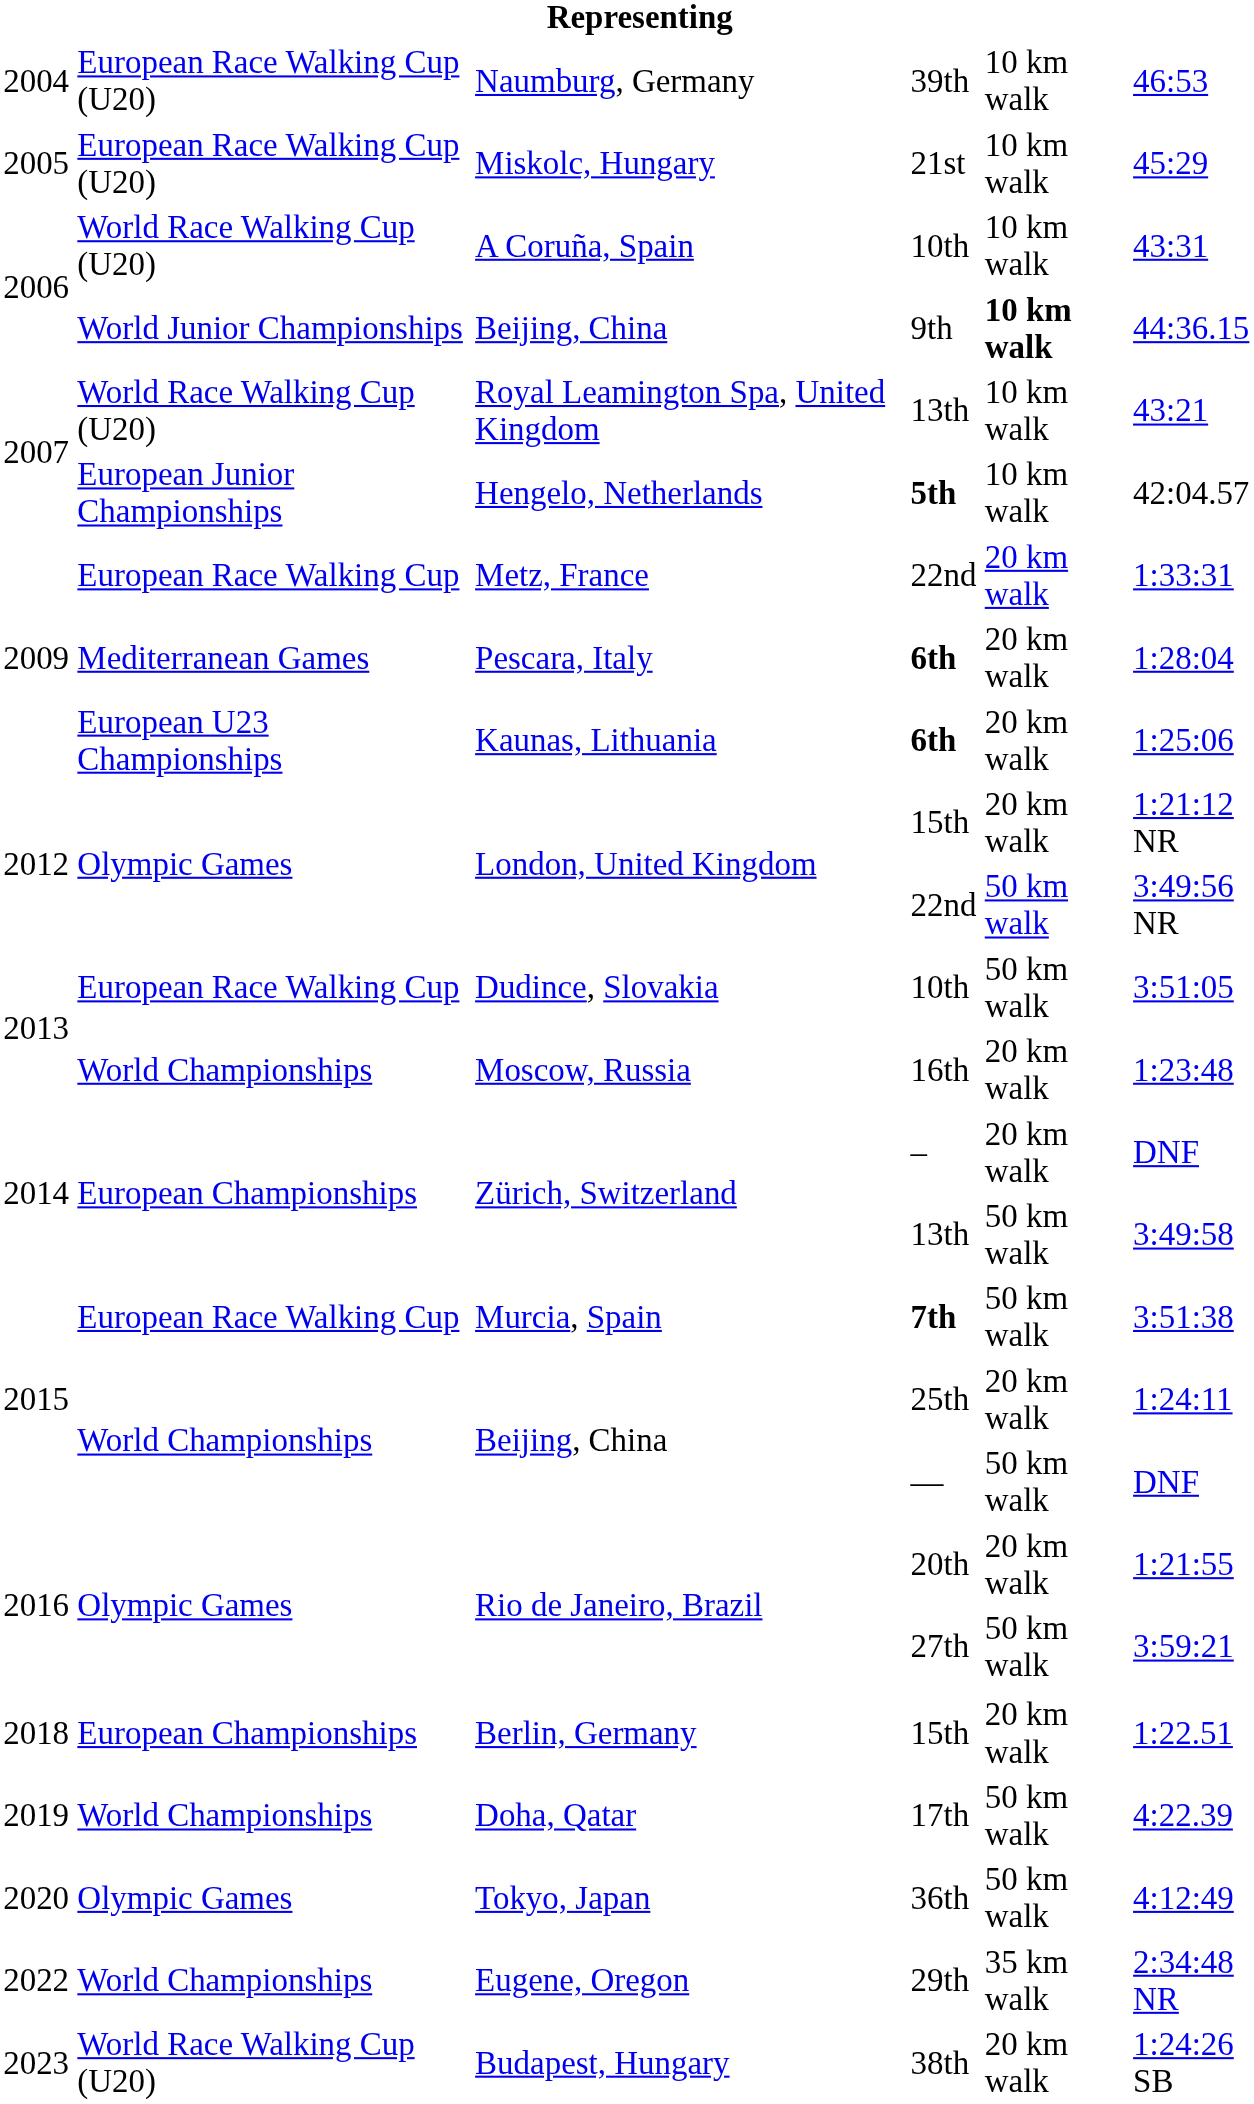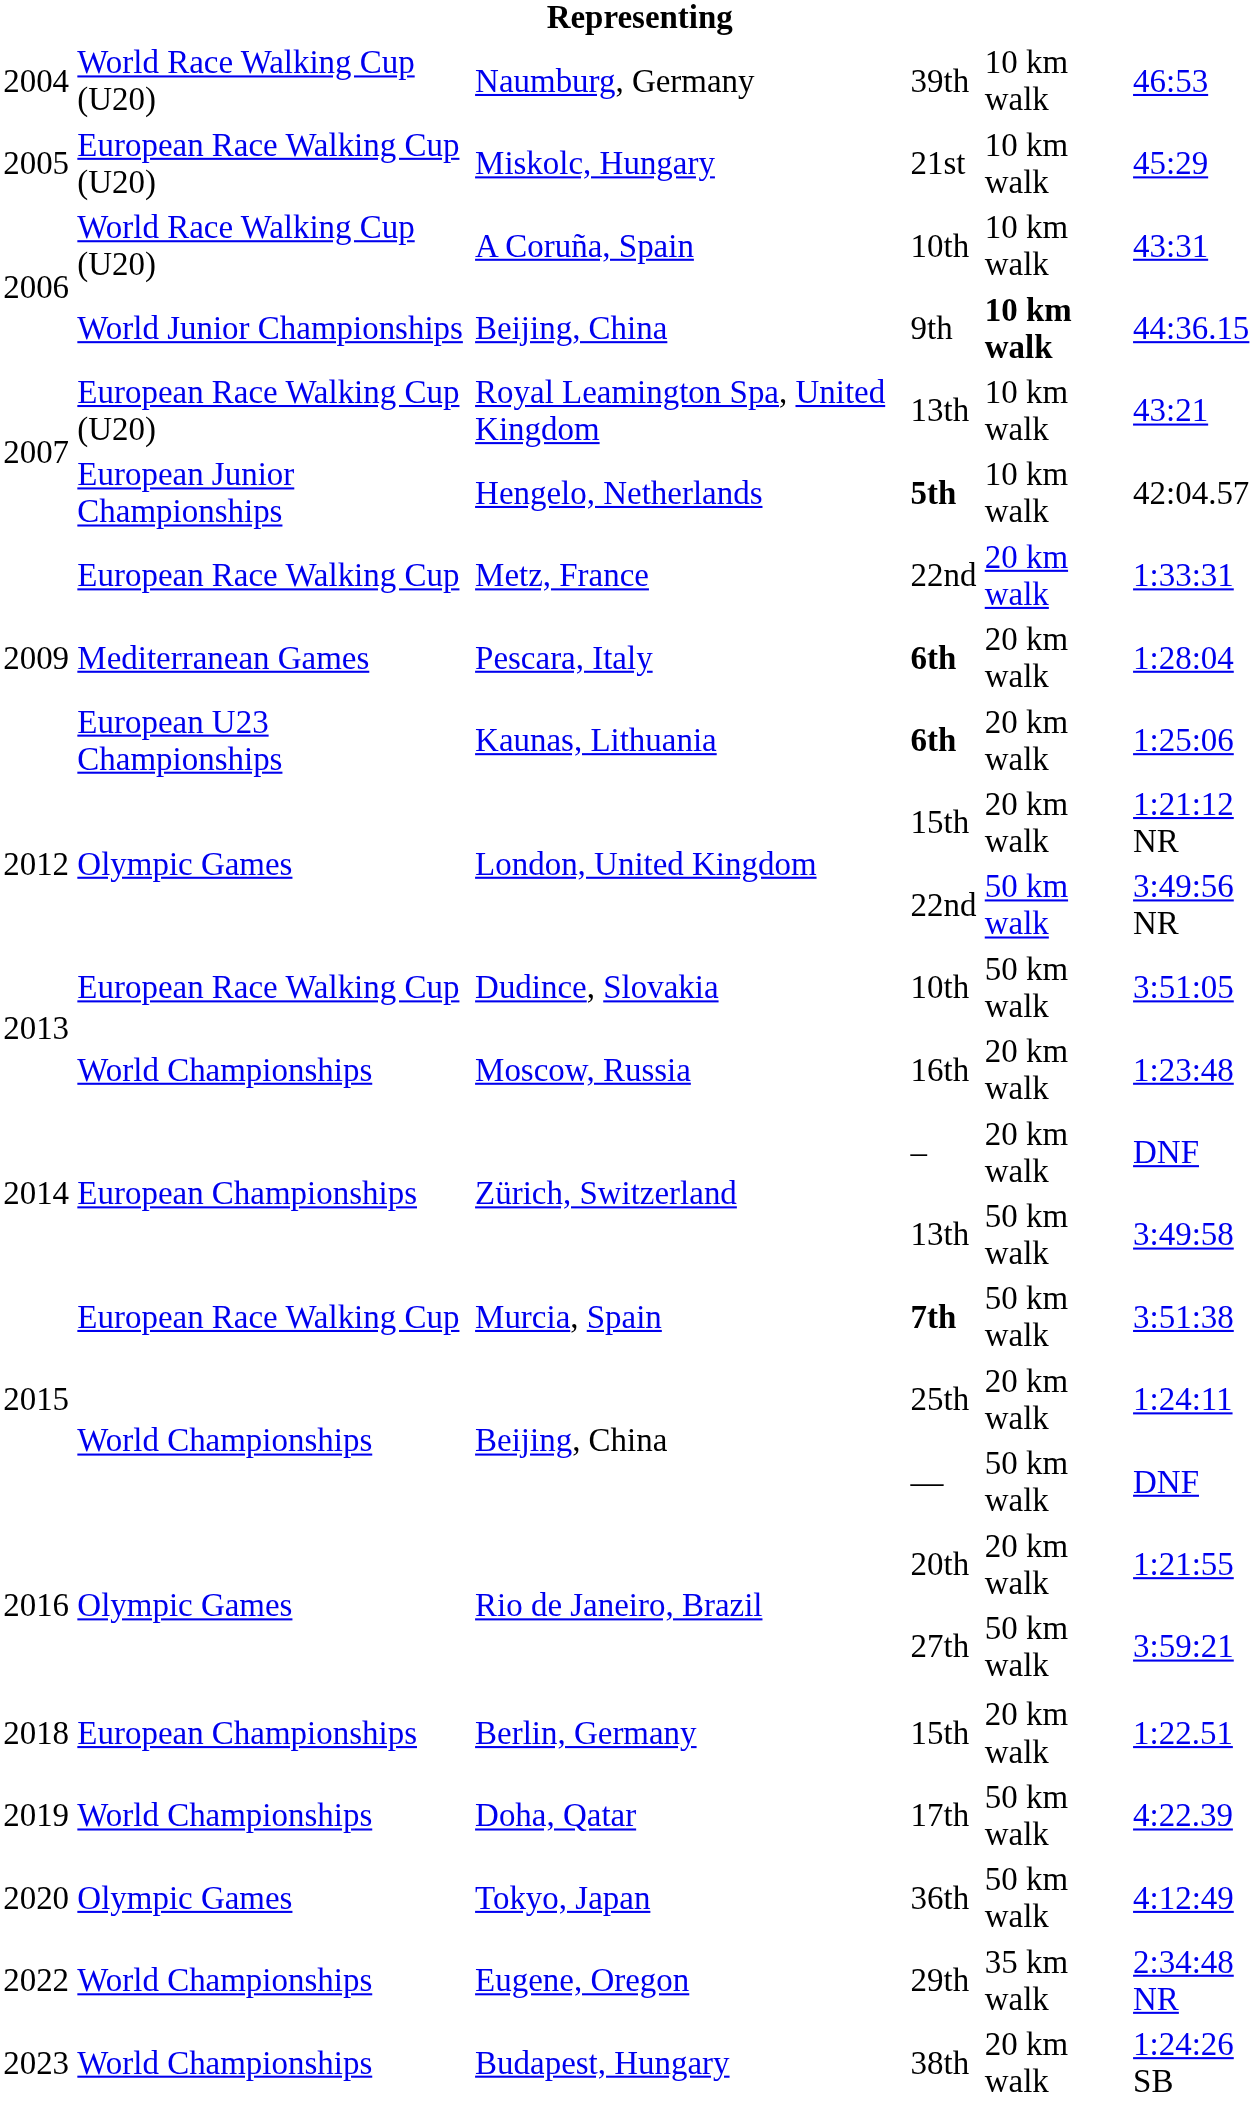 <table>
 <tr>
 <th colspan="6">Representing </th>
 </tr>
 <tr>
 <td>2004</td>
-<td><a href='#'>European Race Walking Cup</a> (U20)</td>
+<td><a href='#'>World Race Walking Cup</a> (U20)</td>
 <td><a href='#'>Naumburg</a>, Germany</td>
 <td>39th</td>
 <td>10 km walk</td>
 <td><a href='#'>46:53</a></td>
 </tr>
 <tr>
 <td>2005</td>
 <td><a href='#'>European Race Walking Cup</a> (U20)</td>
 <td><a href='#'>Miskolc, Hungary</a></td>
 <td>21st</td>
 <td>10 km walk</td>
 <td><a href='#'>45:29</a></td>
 </tr>
 <tr>
 <td rowspan=2>2006</td>
 <td><a href='#'>World Race Walking Cup</a> (U20)</td>
 <td><a href='#'>A Coruña, Spain</a></td>
 <td>10th</td>
 <td>10 km walk</td>
 <td><a href='#'>43:31</a></td>
 </tr>
 <tr>
 <td><a href='#'>World Junior Championships</a></td>
 <td><a href='#'>Beijing, China</a></td>
 <td>9th</td>
 <td><strong>10 km walk</strong></td>
 <td><a href='#'>44:36.15</a></td>
 </tr>
 <tr>
 <td rowspan=2>2007</td>
-<td><a href='#'>World Race Walking Cup</a> (U20)</td>
+<td><a href='#'>European Race Walking Cup</a> (U20)</td>
 <td><a href='#'>Royal Leamington Spa</a>, <a href='#'>United Kingdom</a></td>
 <td>13th</td>
 <td>10 km walk</td>
 <td><a href='#'>43:21</a></td>
 </tr>
 <tr>
 <td><a href='#'>European Junior Championships</a></td>
 <td><a href='#'>Hengelo, Netherlands</a></td>
 <td><strong>5th</strong></td>
 <td>10 km walk</td>
 <td>42:04.57</td>
 </tr>
 <tr>
 <td rowspan=3>2009</td>
 <td><a href='#'>European Race Walking Cup</a></td>
 <td><a href='#'>Metz, France</a></td>
 <td>22nd</td>
 <td><a href='#'>20 km walk</a></td>
 <td><a href='#'>1:33:31</a></td>
 </tr>
 <tr>
 <td><a href='#'>Mediterranean Games</a></td>
 <td><a href='#'>Pescara, Italy</a></td>
 <td><strong>6th</strong></td>
 <td>20 km walk</td>
 <td><a href='#'>1:28:04</a></td>
 </tr>
 <tr>
 <td><a href='#'>European U23 Championships</a></td>
 <td><a href='#'>Kaunas, Lithuania</a></td>
 <td><strong>6th</strong></td>
 <td>20 km walk</td>
 <td><a href='#'>1:25:06</a></td>
 </tr>
 <tr>
 <td rowspan=2>2012</td>
 <td rowspan=2><a href='#'>Olympic Games</a></td>
 <td rowspan=2><a href='#'>London, United Kingdom</a></td>
 <td>15th</td>
 <td>20 km walk</td>
 <td><a href='#'>1:21:12</a> NR</td>
 </tr>
 <tr>
 <td>22nd</td>
 <td><a href='#'>50 km walk</a></td>
 <td><a href='#'>3:49:56</a> NR</td>
 </tr>
 <tr>
 <td rowspan=2>2013</td>
 <td><a href='#'>European Race Walking Cup</a></td>
 <td><a href='#'>Dudince</a>, <a href='#'>Slovakia</a></td>
 <td>10th</td>
 <td>50 km walk</td>
 <td><a href='#'>3:51:05</a></td>
 </tr>
 <tr>
 <td><a href='#'>World Championships</a></td>
 <td><a href='#'>Moscow, Russia</a></td>
 <td>16th</td>
 <td>20 km walk</td>
 <td><a href='#'>1:23:48</a></td>
 </tr>
 <tr>
 <td rowspan=2>2014</td>
 <td rowspan=2><a href='#'>European Championships</a></td>
 <td rowspan=2><a href='#'>Zürich, Switzerland</a></td>
 <td>–</td>
 <td>20 km walk</td>
 <td><a href='#'>DNF</a></td>
 </tr>
 <tr>
 <td>13th</td>
 <td>50 km walk</td>
 <td><a href='#'>3:49:58</a></td>
 </tr>
 <tr>
 <td rowspan=3>2015</td>
 <td><a href='#'>European Race Walking Cup</a></td>
 <td><a href='#'>Murcia</a>, <a href='#'>Spain</a></td>
 <td><strong>7th</strong></td>
 <td>50 km walk</td>
 <td><a href='#'>3:51:38</a></td>
 </tr>
 <tr>
 <td rowspan=2><a href='#'>World Championships</a></td>
 <td rowspan=2><a href='#'>Beijing</a>, China</td>
 <td>25th</td>
 <td>20 km walk</td>
 <td><a href='#'>1:24:11</a></td>
 </tr>
 <tr>
 <td>—</td>
 <td>50 km walk</td>
 <td><a href='#'>DNF</a></td>
 </tr>
 <tr>
 <td rowspan=2>2016</td>
 <td rowspan=2><a href='#'>Olympic Games</a></td>
 <td rowspan=2><a href='#'>Rio de Janeiro, Brazil</a></td>
 <td>20th</td>
 <td>20 km walk</td>
 <td><a href='#'>1:21:55</a></td>
 </tr>
 <tr>
 <td>27th</td>
 <td>50 km walk</td>
 <td><a href='#'>3:59:21</a></td>
 </tr>
 <tr>
 </tr>
 <tr>
 <td>2018</td>
 <td><a href='#'>European Championships</a></td>
 <td><a href='#'>Berlin, Germany</a></td>
 <td>15th</td>
 <td>20 km walk</td>
 <td><a href='#'>1:22.51</a></td>
 </tr>
 <tr>
 <td>2019</td>
 <td><a href='#'>World Championships</a></td>
 <td><a href='#'>Doha, Qatar</a></td>
 <td>17th</td>
 <td>50 km walk</td>
 <td><a href='#'>4:22.39</a></td>
 </tr>
 <tr>
 <td>2020</td>
 <td><a href='#'>Olympic Games</a></td>
 <td><a href='#'>Tokyo, Japan</a></td>
 <td>36th</td>
 <td>50 km walk</td>
 <td><a href='#'>4:12:49</a></td>
 </tr>
 <tr>
 <td>2022</td>
 <td><a href='#'>World Championships</a></td>
 <td><a href='#'>Eugene, Oregon</a></td>
 <td>29th</td>
 <td>35 km walk</td>
 <td><a href='#'>2:34:48</a> <a href='#'>NR</a></td>
 </tr>
 <tr>
 <td>2023</td>
-<td><a href='#'>World Race Walking Cup</a> (U20)</td>
+<td><a href='#'>World Championships</a></td>
 <td><a href='#'>Budapest, Hungary</a></td>
 <td>38th</td>
 <td>20 km walk</td>
 <td><a href='#'>1:24:26</a> SB</td>
 </tr>
 <tr>
 </tr>
 </table>
